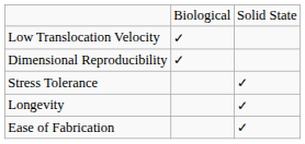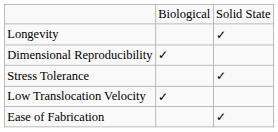 <table class="wikitable">
 <tr>
 <td></td>
 <td>Biological</td>
 <td>Solid State</td>
 </tr>
 <tr>
-<td>Low Translocation Velocity</td>
+<td>Longevity</td>
+<td></td>
 <td>✓</td>
-<td></td>
 </tr>
 <tr>
 <td>Dimensional Reproducibility</td>
 <td>✓</td>
 <td></td>
 </tr>
 <tr>
 <td>Stress Tolerance</td>
 <td></td>
 <td>✓</td>
 </tr>
 <tr>
-<td>Longevity</td>
+<td>Low Translocation Velocity</td>
+<td>✓</td>
 <td></td>
-<td>✓</td>
 </tr>
 <tr>
 <td>Ease of Fabrication</td>
 <td></td>
 <td>✓</td>
 </tr>
 </table>
